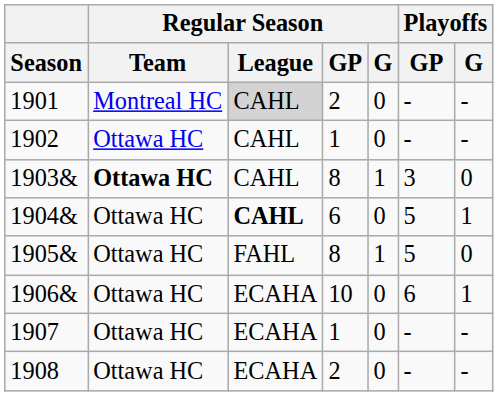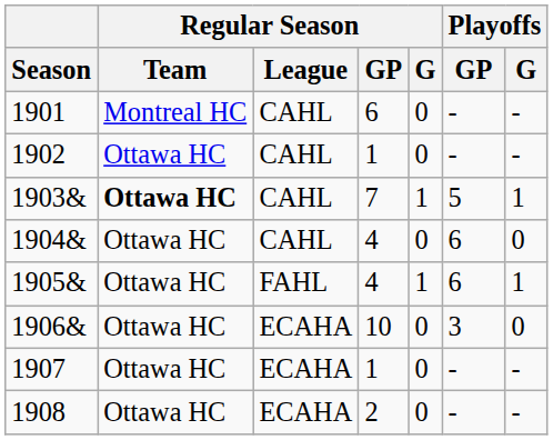 <table class="wikitable">
 <tr>
 <th></th>
 <th colspan = 4>Regular Season</th>
 <th colspan="2">Playoffs</th>
 </tr>
 <tr>
 <th>Season</th>
 <th>Team</th>
 <th>League</th>
 <th>GP</th>
 <th>G</th>
 <th>GP</th>
 <th>G</th>
 </tr>
 <tr>
 <td>1901</td>
 <td><a href='#'>Montreal HC</a></td>
-<td style="background: lightgrey;">CAHL</td>
-<td>2</td>
+<td>CAHL</td>
+<td>6</td>
 <td>0</td>
 <td>-</td>
 <td>-</td>
 </tr>
 <tr>
 <td>1902</td>
 <td><a href='#'>Ottawa HC</a></td>
 <td>CAHL</td>
 <td>1</td>
 <td>0</td>
 <td>-</td>
 <td>-</td>
 </tr>
 <tr>
 <td>1903&</td>
 <td><strong>Ottawa HC</strong></td>
 <td>CAHL</td>
-<td>8</td>
+<td>7</td>
 <td>1</td>
-<td>3</td>
-<td>0</td>
+<td>5</td>
+<td>1</td>
 </tr>
 <tr>
 <td>1904&</td>
 <td>Ottawa HC</td>
-<td><strong>CAHL</strong></td>
+<td>CAHL</td>
+<td>4</td>
+<td>0</td>
 <td>6</td>
 <td>0</td>
-<td>5</td>
-<td>1</td>
 </tr>
 <tr>
 <td>1905&</td>
 <td>Ottawa HC</td>
 <td>FAHL</td>
-<td>8</td>
+<td>4</td>
 <td>1</td>
-<td>5</td>
-<td>0</td>
+<td>6</td>
+<td>1</td>
 </tr>
 <tr>
 <td>1906&</td>
 <td>Ottawa HC</td>
 <td>ECAHA</td>
 <td>10</td>
 <td>0</td>
-<td>6</td>
-<td>1</td>
+<td>3</td>
+<td>0</td>
 </tr>
 <tr>
 <td>1907</td>
 <td>Ottawa HC</td>
 <td>ECAHA</td>
 <td>1</td>
 <td>0</td>
 <td>-</td>
 <td>-</td>
 </tr>
 <tr>
 <td>1908</td>
 <td>Ottawa HC</td>
 <td>ECAHA</td>
 <td>2</td>
 <td>0</td>
 <td>-</td>
 <td>-</td>
 </tr>
 </table>
